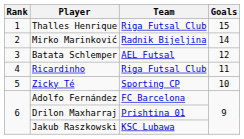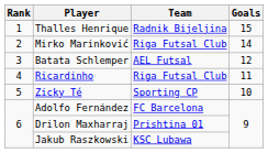 <table class="wikitable" style="text-align:center">
 <tr>
 <th>Rank</th>
 <th>Player</th>
 <th>Team</th>
 <th>Goals</th>
 </tr>
 <tr>
 <td>1</td>
 <td align=left> Thalles Henrique</td>
-<td align=left> <a href='#'>Riga Futsal Club</a></td>
+<td align=left> <a href='#'>Radnik Bijeljina</a></td>
 <td>15</td>
 </tr>
 <tr>
 <td>2</td>
 <td align=left> Mirko Marinković</td>
-<td align=left> <a href='#'>Radnik Bijeljina</a></td>
+<td align=left> <a href='#'>Riga Futsal Club</a></td>
 <td>14</td>
 </tr>
 <tr>
 <td>3</td>
 <td align=left>  Batata Schlemper</td>
 <td align=left> <a href='#'>AEL Futsal</a></td>
 <td>12</td>
 </tr>
 <tr>
 <td>4</td>
 <td align=left> <a href='#'>Ricardinho</a></td>
 <td align=left> <a href='#'>Riga Futsal Club</a></td>
 <td>11</td>
 </tr>
 <tr>
 <td>5</td>
 <td align=left> <a href='#'>Zicky Té</a></td>
 <td align=left> <a href='#'>Sporting CP</a></td>
 <td>10</td>
 </tr>
 <tr>
 <td rowspan="3">6</td>
 <td align=left> Adolfo Fernández</td>
 <td align=left> <a href='#'>FC Barcelona</a></td>
 <td rowspan="3">9</td>
 </tr>
 <tr>
 <td align=left> Drilon Maxharraj</td>
 <td align=left> <a href='#'>Prishtina 01</a></td>
 </tr>
 <tr>
 <td align=left> Jakub Raszkowski</td>
 <td align=left> <a href='#'>KSC Lubawa</a></td>
 </tr>
 </table>
